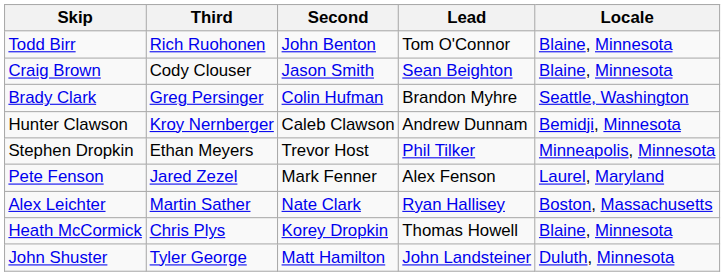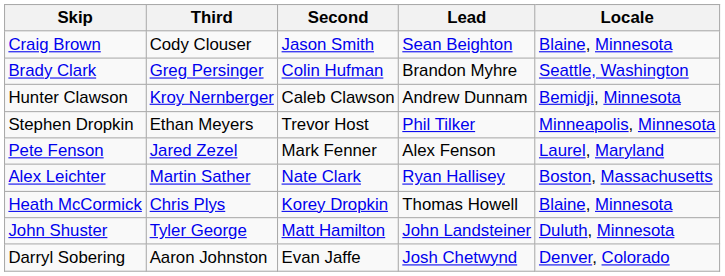 <table class="wikitable">
 <tr>
 <th>Skip</th>
 <th>Third</th>
 <th>Second</th>
 <th>Lead</th>
 <th>Locale</th>
-</tr>
-<tr>
-<td><a href='#'>Todd Birr</a></td>
-<td><a href='#'>Rich Ruohonen</a></td>
-<td><a href='#'>John Benton</a></td>
-<td>Tom O'Connor</td>
-<td><a href='#'>Blaine</a>, <a href='#'>Minnesota</a></td>
 </tr>
 <tr>
 <td><a href='#'>Craig Brown</a></td>
 <td>Cody Clouser</td>
 <td><a href='#'>Jason Smith</a></td>
 <td><a href='#'>Sean Beighton</a></td>
 <td><a href='#'>Blaine</a>, <a href='#'>Minnesota</a></td>
 </tr>
 <tr>
 <td><a href='#'>Brady Clark</a></td>
 <td><a href='#'>Greg Persinger</a></td>
 <td><a href='#'>Colin Hufman</a></td>
 <td>Brandon Myhre</td>
 <td><a href='#'>Seattle, Washington</a></td>
 </tr>
 <tr>
 <td>Hunter Clawson</td>
 <td><a href='#'>Kroy Nernberger</a></td>
 <td>Caleb Clawson</td>
 <td>Andrew Dunnam</td>
 <td><a href='#'>Bemidji</a>, <a href='#'>Minnesota</a></td>
 </tr>
 <tr>
 <td>Stephen Dropkin</td>
 <td>Ethan Meyers</td>
 <td>Trevor Host</td>
 <td><a href='#'>Phil Tilker</a></td>
 <td><a href='#'>Minneapolis</a>, <a href='#'>Minnesota</a></td>
 </tr>
 <tr>
 <td><a href='#'>Pete Fenson</a></td>
 <td><a href='#'>Jared Zezel</a></td>
 <td>Mark Fenner</td>
 <td>Alex Fenson</td>
 <td><a href='#'>Laurel</a>, <a href='#'>Maryland</a></td>
 </tr>
 <tr>
 <td><a href='#'>Alex Leichter</a></td>
 <td><a href='#'>Martin Sather</a></td>
 <td><a href='#'>Nate Clark</a></td>
 <td><a href='#'>Ryan Hallisey</a></td>
 <td><a href='#'>Boston</a>, <a href='#'>Massachusetts</a></td>
 </tr>
 <tr>
 <td><a href='#'>Heath McCormick</a></td>
 <td><a href='#'>Chris Plys</a></td>
 <td><a href='#'>Korey Dropkin</a></td>
 <td>Thomas Howell</td>
 <td><a href='#'>Blaine</a>, <a href='#'>Minnesota</a></td>
 </tr>
 <tr>
 <td><a href='#'>John Shuster</a></td>
 <td><a href='#'>Tyler George</a></td>
 <td><a href='#'>Matt Hamilton</a></td>
 <td><a href='#'>John Landsteiner</a></td>
 <td><a href='#'>Duluth</a>, <a href='#'>Minnesota</a></td>
 </tr>
+<tr>
+<td>Darryl Sobering</td>
+<td>Aaron Johnston</td>
+<td>Evan Jaffe</td>
+<td><a href='#'>Josh Chetwynd</a></td>
+<td><a href='#'>Denver</a>, <a href='#'>Colorado</a></td>
+</tr>
 </table>
